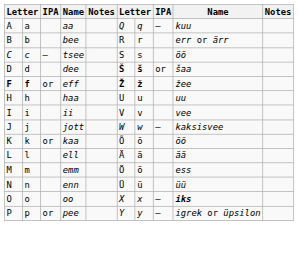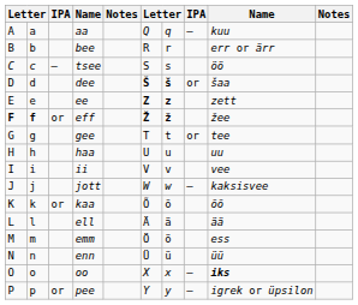 <table class="wikitable">
 <tr>
 <th colspan=2>Letter</th>
 <th>IPA</th>
 <th>Name</th>
 <th>Notes</th>
 <th colspan=2>Letter</th>
 <th>IPA</th>
 <th>Name</th>
 <th>Notes</th>
 </tr>
 <tr>
 <td>A</td>
 <td>a</td>
 <td></td>
 <td><em>aa</em> </td>
 <td></td>
 <td><em>Q</em></td>
 <td><em>q</em></td>
 <td>—</td>
 <td><em>kuu</em> </td>
 <td></td>
 </tr>
 <tr>
 <td>B</td>
 <td>b</td>
 <td></td>
 <td><em>bee</em> </td>
 <td></td>
 <td>R</td>
 <td>r</td>
 <td></td>
 <td><em>err</em>  or <em>ärr</em> </td>
 <td></td>
 </tr>
 <tr>
 <td><em>C</em></td>
 <td><em>c</em></td>
 <td>—</td>
 <td><em>tsee</em> </td>
 <td></td>
 <td>S</td>
 <td>s</td>
 <td></td>
 <td><em>öö</em> </td>
 <td></td>
 </tr>
 <tr>
 <td>D</td>
 <td>d</td>
 <td></td>
 <td><em>dee</em> </td>
 <td></td>
 <td><strong>Š</strong></td>
 <td><strong>š</strong></td>
 <td> or </td>
 <td><em>šaa</em> </td>
 <td></td>
 </tr>
 <tr>
+<td>E</td>
+<td>e</td>
+<td></td>
+<td><em>ee</em> </td>
+<td></td>
+<td><strong>Z</strong></td>
+<td><strong>z</strong></td>
+<td></td>
+<td><em>zett</em> </td>
+<td></td>
+</tr>
+<tr>
 <td><strong>F</strong></td>
 <td><strong>f</strong></td>
 <td> or </td>
 <td><em>eff</em> </td>
 <td></td>
 <td><strong>Ž</strong></td>
 <td><strong>ž</strong></td>
 <td></td>
 <td><em>žee</em> </td>
+<td></td>
+</tr>
+<tr>
+<td>G</td>
+<td>g</td>
+<td></td>
+<td><em>gee</em> </td>
+<td></td>
+<td>T</td>
+<td>t</td>
+<td> or </td>
+<td><em>tee</em> </td>
 <td></td>
 </tr>
 <tr>
 <td>H</td>
 <td>h</td>
 <td></td>
 <td><em>haa</em> </td>
 <td></td>
 <td>U</td>
 <td>u</td>
 <td></td>
 <td><em>uu</em> </td>
 <td></td>
 </tr>
 <tr>
 <td>I</td>
 <td>i</td>
 <td></td>
 <td><em>ii</em> </td>
 <td></td>
 <td>V</td>
 <td>v</td>
 <td></td>
 <td><em>vee</em> </td>
 <td></td>
 </tr>
 <tr>
 <td>J</td>
 <td>j</td>
 <td></td>
 <td><em>jott</em> </td>
 <td></td>
 <td><em>W</em></td>
 <td><em>w</em></td>
 <td>—</td>
 <td><em>kaksisvee</em> </td>
 <td></td>
 </tr>
 <tr>
 <td>K</td>
 <td>k</td>
 <td> or </td>
 <td><em>kaa</em> </td>
 <td></td>
 <td>Õ</td>
 <td>õ</td>
 <td></td>
 <td><em>õõ</em> </td>
 <td></td>
 </tr>
 <tr>
 <td>L</td>
 <td>l</td>
 <td></td>
 <td><em>ell</em> </td>
 <td></td>
 <td>Ä</td>
 <td>ä</td>
 <td></td>
 <td><em>ää</em> </td>
 <td></td>
 </tr>
 <tr>
 <td>M</td>
 <td>m</td>
 <td></td>
 <td><em>emm</em> </td>
 <td></td>
 <td>Ö</td>
 <td>ö</td>
 <td></td>
 <td><em>ess</em> </td>
 <td></td>
 </tr>
 <tr>
 <td>N</td>
 <td>n</td>
 <td></td>
 <td><em>enn</em> </td>
 <td></td>
 <td>Ü</td>
 <td>ü</td>
 <td></td>
 <td><em>üü</em> </td>
 <td></td>
 </tr>
 <tr>
 <td>O</td>
 <td>o</td>
 <td></td>
 <td><em>oo</em> </td>
 <td></td>
 <td><em>X</em></td>
 <td><em>x</em></td>
 <td>—</td>
 <td><strong><em>iks</em> </strong></td>
 <td></td>
 </tr>
 <tr>
 <td>P</td>
 <td>p</td>
 <td> or </td>
 <td><em>pee</em> </td>
 <td></td>
 <td><em>Y</em></td>
 <td><em>y</em></td>
 <td>—</td>
 <td><em>igrek</em>  or <em>üpsilon</em> </td>
 <td></td>
 </tr>
 </table>
